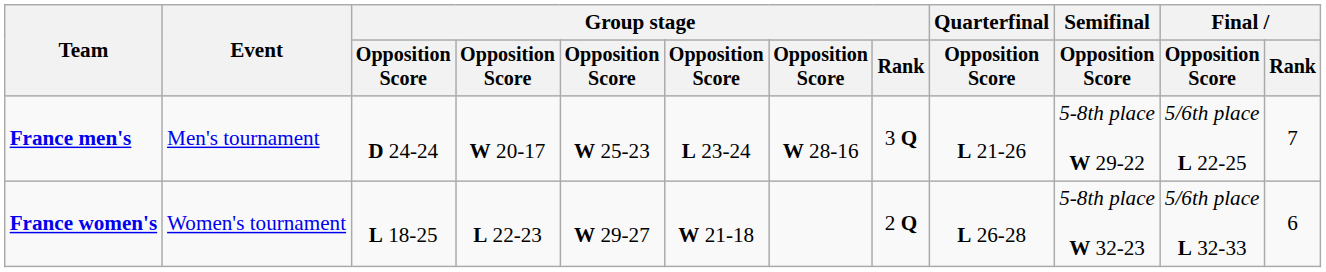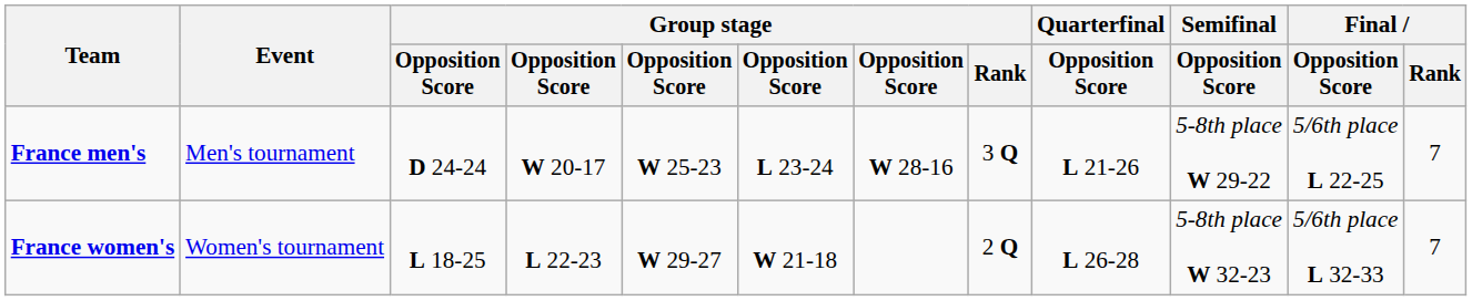 <table class="wikitable" style="font-size:90%">
 <tr>
 <th rowspan=2>Team</th>
 <th rowspan=2>Event</th>
 <th colspan=6>Group stage</th>
 <th>Quarterfinal</th>
 <th>Semifinal</th>
 <th colspan=2>Final / </th>
 </tr>
 <tr style="font-size:95%">
 <th>Opposition<br>Score</th>
 <th>Opposition<br>Score</th>
 <th>Opposition<br>Score</th>
 <th>Opposition<br>Score</th>
 <th>Opposition<br>Score</th>
 <th>Rank</th>
 <th>Opposition<br>Score</th>
 <th>Opposition<br>Score</th>
 <th>Opposition<br>Score</th>
 <th>Rank</th>
 </tr>
 <tr align=center>
 <td align=left><strong><a href='#'>France men's</a></strong></td>
 <td align=left><a href='#'>Men's tournament</a></td>
 <td><br><strong>D</strong> 24-24</td>
 <td><br><strong>W</strong> 20-17</td>
 <td><br><strong>W</strong> 25-23</td>
 <td><br><strong>L</strong> 23-24</td>
 <td><br><strong>W</strong> 28-16</td>
 <td>3 <strong>Q</strong></td>
 <td><br><strong>L</strong> 21-26</td>
 <td><em>5-8th place</em><br><br><strong>W</strong> 29-22</td>
 <td><em>5/6th place</em><br><br><strong>L</strong> 22-25</td>
 <td>7</td>
 </tr>
 <tr align=center>
 <td align=left><strong><a href='#'>France women's</a></strong></td>
 <td align=left><a href='#'>Women's tournament</a></td>
 <td><br><strong>L</strong> 18-25</td>
 <td><br><strong>L</strong> 22-23</td>
 <td><br><strong>W</strong> 29-27</td>
 <td><br><strong>W</strong> 21-18</td>
 <td></td>
 <td>2 <strong>Q</strong></td>
 <td><br><strong>L</strong> 26-28</td>
 <td><em>5-8th place</em><br><br><strong>W</strong> 32-23</td>
 <td><em>5/6th place</em><br><br><strong>L</strong> 32-33</td>
-<td>6</td>
+<td>7</td>
 </tr>
 </table>
